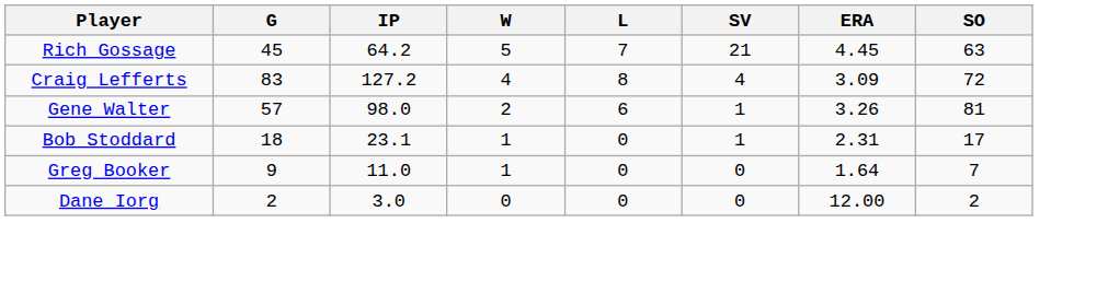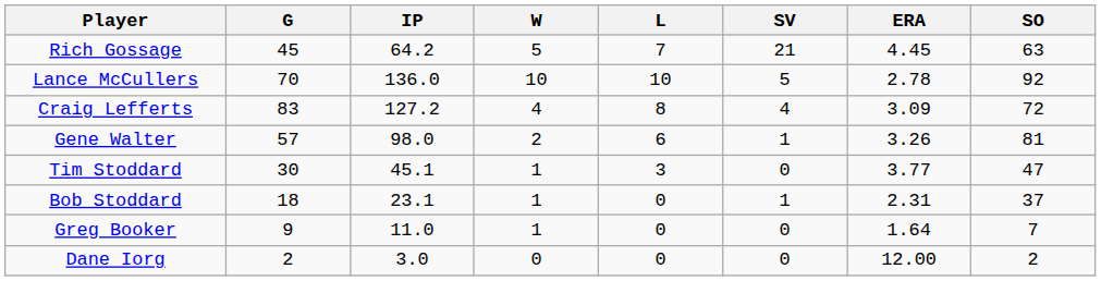 <table class="wikitable sortable">
 <tr>
 <th bgcolor="#DDDDFF" width="16%">Player</th>
 <th bgcolor="#DDDDFF" width="9%">G</th>
 <th bgcolor="#DDDDFF" width="9%">IP</th>
 <th bgcolor="#DDDDFF" width="9%">W</th>
 <th bgcolor="#DDDDFF" width="9%">L</th>
 <th bgcolor="#DDDDFF" width="9%">SV</th>
 <th bgcolor="#DDDDFF" width="9%">ERA</th>
 <th bgcolor="#DDDDFF" width="9%">SO</th>
 </tr>
 <tr align="center">
 <td><a href='#'>Rich Gossage</a></td>
 <td>45</td>
 <td>64.2</td>
 <td>5</td>
 <td>7</td>
 <td>21</td>
 <td>4.45</td>
 <td>63</td>
 </tr>
 <tr align=center>
+<td><a href='#'>Lance McCullers</a></td>
+<td>70</td>
+<td>136.0</td>
+<td>10</td>
+<td>10</td>
+<td>5</td>
+<td>2.78</td>
+<td>92</td>
+</tr>
+<tr align=center>
 <td><a href='#'>Craig Lefferts</a></td>
 <td>83</td>
 <td>127.2</td>
 <td>4</td>
 <td>8</td>
 <td>4</td>
 <td>3.09</td>
 <td>72</td>
 </tr>
 <tr align="center">
 <td><a href='#'>Gene Walter</a></td>
 <td>57</td>
 <td>98.0</td>
 <td>2</td>
 <td>6</td>
 <td>1</td>
 <td>3.26</td>
 <td>81</td>
 </tr>
 <tr align=center>
+<td><a href='#'>Tim Stoddard</a></td>
+<td>30</td>
+<td>45.1</td>
+<td>1</td>
+<td>3</td>
+<td>0</td>
+<td>3.77</td>
+<td>47</td>
+</tr>
+<tr align=center>
 <td><a href='#'>Bob Stoddard</a></td>
 <td>18</td>
 <td>23.1</td>
 <td>1</td>
 <td>0</td>
 <td>1</td>
 <td>2.31</td>
-<td>17</td>
+<td>37</td>
 </tr>
 <tr align=center>
 <td><a href='#'>Greg Booker</a></td>
 <td>9</td>
 <td>11.0</td>
 <td>1</td>
 <td>0</td>
 <td>0</td>
 <td>1.64</td>
 <td>7</td>
 </tr>
 <tr align="center">
 <td><a href='#'>Dane Iorg</a></td>
 <td>2</td>
 <td>3.0</td>
 <td>0</td>
 <td>0</td>
 <td>0</td>
 <td>12.00</td>
 <td>2</td>
 </tr>
 </table>
